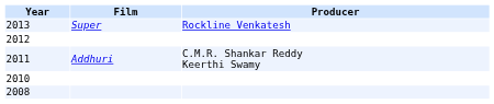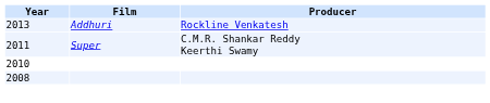 <table cellspacing="1" cellpadding="1" border="0" width="50%">
 <tr bgcolor="#d1e4fd">
 <th>Year</th>
 <th>Film</th>
 <th>Producer</th>
 </tr>
 <tr bgcolor=#edf3fe>
 <td>2013</td>
-<td><em><a href='#'>Super</a></em></td>
+<td><em><a href='#'>Addhuri</a></em></td>
 <td><a href='#'>Rockline Venkatesh</a></td>
-</tr>
-<tr>
-<td>2012</td>
-<td></td>
-<td></td>
 </tr>
 <tr bgcolor=#edf3fe>
 <td>2011</td>
-<td><em><a href='#'>Addhuri</a></em></td>
+<td><em><a href='#'>Super</a></em></td>
 <td>C.M.R. Shankar Reddy<br>Keerthi Swamy</td>
 </tr>
 <tr>
 <td>2010</td>
 <td></td>
 <td></td>
 </tr>
 <tr bgcolor=#edf3fe>
 <td>2008</td>
 <td></td>
 <td></td>
 </tr>
 </table>
